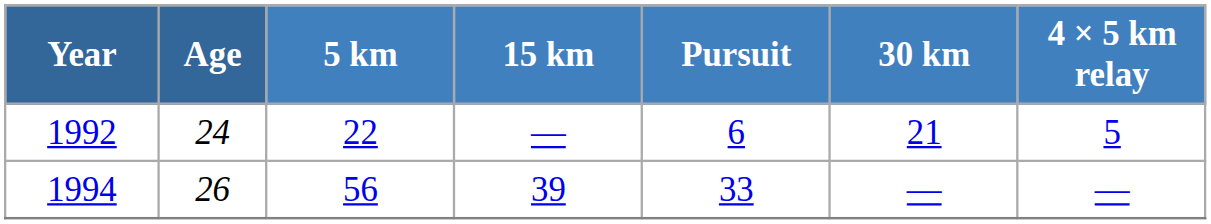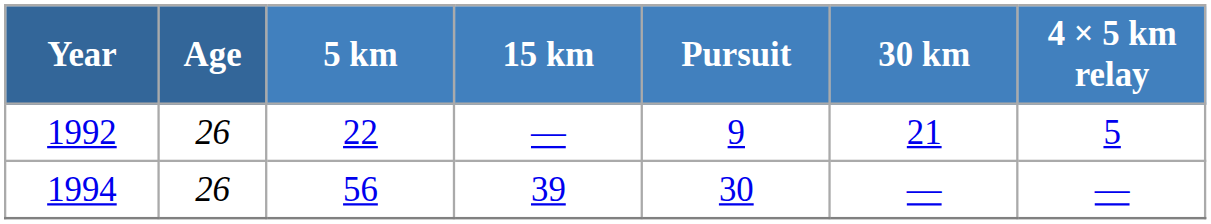 <table class="wikitable" style="font-size:95%; text-align:center; border:grey solid 1px; border-collapse:collapse; background:#ffffff;">
 <tr>
 <th style="background-color:#369; color:white; width:60px;"> Year </th>
 <th style="background-color:#369; color:white; width:40px;"> Age </th>
 <th style="background-color:#4180be; color:white; width:75px;"> 5 km </th>
 <th style="background-color:#4180be; color:white; width:75px;"> 15 km </th>
 <th style="background-color:#4180be; color:white; width:75px;"> Pursuit </th>
 <th style="background-color:#4180be; color:white; width:75px;"> 30 km </th>
 <th style="background-color:#4180be; color:white; width:75px;"> 4 × 5 km <br> relay </th>
 </tr>
 <tr>
 <td><a href='#'>1992</a></td>
-<td><em>24</em></td>
+<td><em>26</em></td>
 <td><a href='#'>22</a></td>
 <td><a href='#'>—</a></td>
-<td><a href='#'>6</a></td>
+<td><a href='#'>9</a></td>
 <td><a href='#'>21</a></td>
 <td><a href='#'>5</a></td>
 </tr>
 <tr>
 <td><a href='#'>1994</a></td>
 <td><em>26</em></td>
 <td><a href='#'>56</a></td>
 <td><a href='#'>39</a></td>
-<td><a href='#'>33</a></td>
+<td><a href='#'>30</a></td>
 <td><a href='#'>—</a></td>
 <td><a href='#'>—</a></td>
 </tr>
 <tr>
 </tr>
 </table>
